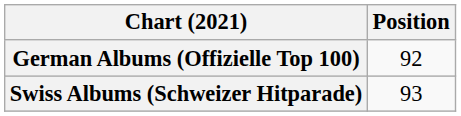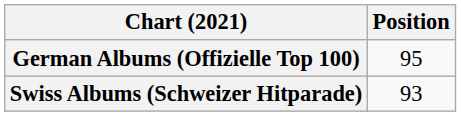 <table class="wikitable sortable plainrowheaders" style="text-align:center">
 <tr>
 <th scope="col">Chart (2021)</th>
 <th scope="col">Position</th>
 </tr>
 <tr>
 <th scope="row">German Albums (Offizielle Top 100)</th>
-<td>92</td>
+<td>95</td>
 </tr>
 <tr>
 <th scope="row">Swiss Albums (Schweizer Hitparade)</th>
 <td>93</td>
 </tr>
 </table>
